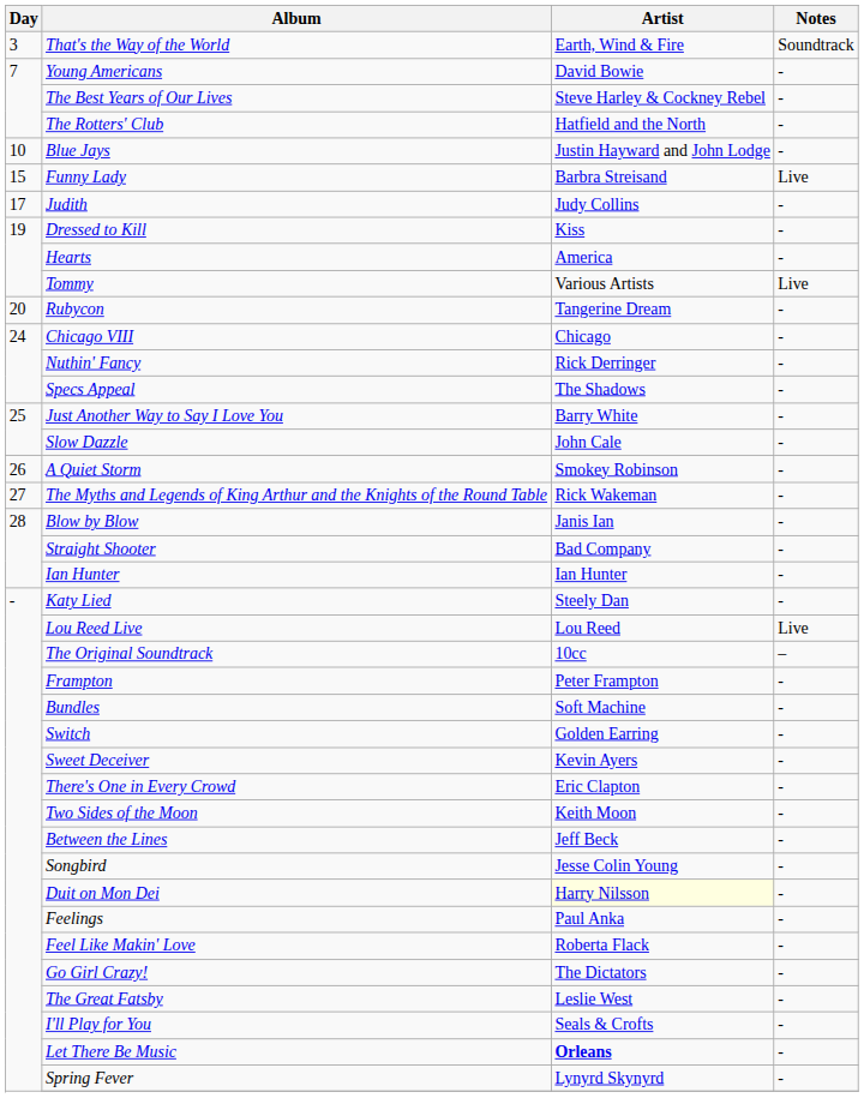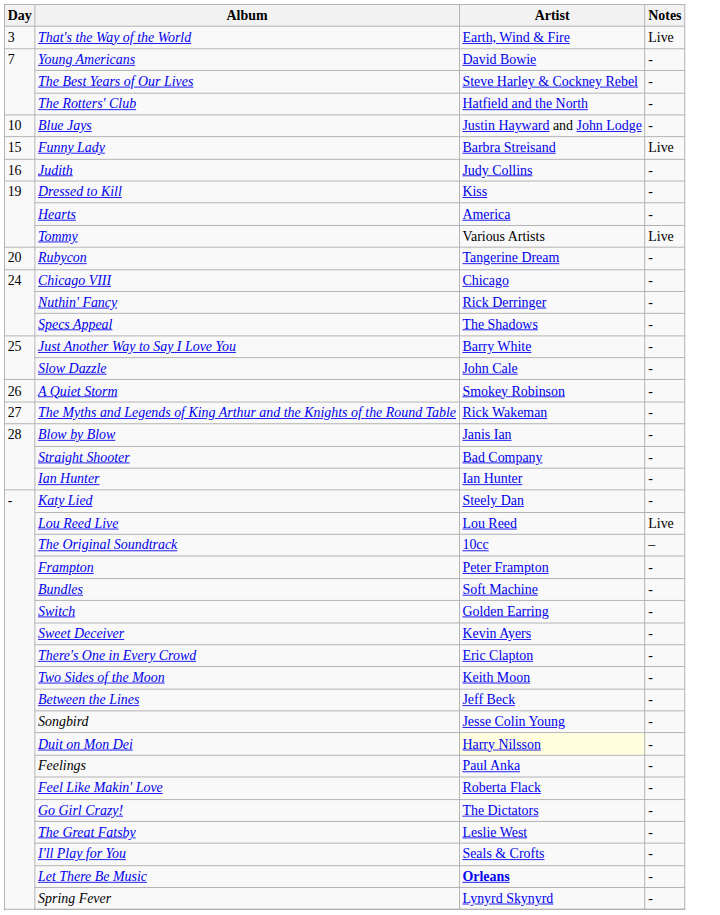 <table class="wikitable">
 <tr>
 <th>Day</th>
 <th>Album</th>
 <th>Artist</th>
 <th>Notes</th>
 </tr>
 <tr>
 <td rowspan="1" valign="top">3</td>
 <td><em><a href='#'>That's the Way of the World</a></em></td>
 <td><a href='#'>Earth, Wind & Fire</a></td>
-<td>Soundtrack</td>
+<td>Live</td>
 </tr>
 <tr>
 <td rowspan="3" valign="top">7</td>
 <td><em><a href='#'>Young Americans</a></em></td>
 <td><a href='#'>David Bowie</a></td>
 <td>-</td>
 </tr>
 <tr>
 <td><em><a href='#'>The Best Years of Our Lives</a></em></td>
 <td><a href='#'>Steve Harley & Cockney Rebel</a></td>
 <td>-</td>
 </tr>
 <tr>
 <td><em><a href='#'>The Rotters' Club</a></em></td>
 <td><a href='#'>Hatfield and the North</a></td>
 <td>-</td>
 </tr>
 <tr>
 <td rowspan="1" valign="top">10</td>
 <td><em><a href='#'>Blue Jays</a></em></td>
 <td><a href='#'>Justin Hayward</a> and <a href='#'>John Lodge</a></td>
 <td>-</td>
 </tr>
 <tr>
 <td rowspan="1" valign="top">15</td>
 <td><em><a href='#'>Funny Lady</a></em></td>
 <td><a href='#'>Barbra Streisand</a></td>
 <td>Live</td>
 </tr>
 <tr>
-<td rowspan="1" valign="top">17</td>
+<td rowspan="1" valign="top">16</td>
 <td><em><a href='#'>Judith</a></em></td>
 <td><a href='#'>Judy Collins</a></td>
 <td>-</td>
 </tr>
 <tr>
 <td rowspan="3" valign="top">19</td>
 <td><em><a href='#'>Dressed to Kill</a></em></td>
 <td><a href='#'>Kiss</a></td>
 <td>-</td>
 </tr>
 <tr>
 <td><em><a href='#'>Hearts</a></em></td>
 <td><a href='#'>America</a></td>
 <td>-</td>
 </tr>
 <tr>
 <td><em><a href='#'>Tommy</a></em></td>
 <td>Various Artists</td>
 <td>Live</td>
 </tr>
 <tr>
 <td rowspan="1" valign="top">20</td>
 <td><em><a href='#'>Rubycon</a></em></td>
 <td><a href='#'>Tangerine Dream</a></td>
 <td>-</td>
 </tr>
 <tr>
 <td rowspan="3" valign="top">24</td>
 <td><em><a href='#'>Chicago VIII</a></em></td>
 <td><a href='#'>Chicago</a></td>
 <td>-</td>
 </tr>
 <tr>
 <td><em><a href='#'>Nuthin' Fancy</a></em></td>
 <td><a href='#'>Rick Derringer</a></td>
 <td>-</td>
 </tr>
 <tr>
 <td><em><a href='#'>Specs Appeal</a></em></td>
 <td><a href='#'>The Shadows</a></td>
 <td>-</td>
 </tr>
 <tr>
 <td rowspan="2" valign="top">25</td>
 <td><em><a href='#'>Just Another Way to Say I Love You</a></em></td>
 <td><a href='#'>Barry White</a></td>
 <td>-</td>
 </tr>
 <tr>
 <td><em><a href='#'>Slow Dazzle</a></em></td>
 <td><a href='#'>John Cale</a></td>
 <td>-</td>
 </tr>
 <tr>
 <td rowspan="1" valign="top">26</td>
 <td><em><a href='#'>A Quiet Storm</a></em></td>
 <td><a href='#'>Smokey Robinson</a></td>
 <td>-</td>
 </tr>
 <tr>
 <td rowspan="1" valign="top">27</td>
 <td><em><a href='#'>The Myths and Legends of King Arthur and the Knights of the Round Table</a></em></td>
 <td><a href='#'>Rick Wakeman</a></td>
 <td>-</td>
 </tr>
 <tr>
 <td rowspan="3" valign="top">28</td>
 <td><em><a href='#'>Blow by Blow</a></em></td>
 <td><a href='#'>Janis Ian</a></td>
 <td>-</td>
 </tr>
 <tr>
 <td><em><a href='#'>Straight Shooter</a></em></td>
 <td><a href='#'>Bad Company</a></td>
 <td>-</td>
 </tr>
 <tr>
 <td><em><a href='#'>Ian Hunter</a></em></td>
 <td><a href='#'>Ian Hunter</a></td>
 <td>-</td>
 </tr>
 <tr>
 <td rowspan="22" valign="top">-</td>
 <td><em><a href='#'>Katy Lied</a></em></td>
 <td><a href='#'>Steely Dan</a></td>
 <td>-</td>
 </tr>
 <tr>
 <td><em><a href='#'>Lou Reed Live</a></em></td>
 <td><a href='#'>Lou Reed</a></td>
 <td>Live</td>
 </tr>
 <tr>
 <td><em><a href='#'>The Original Soundtrack</a></em></td>
 <td><a href='#'>10cc</a></td>
 <td>–</td>
 </tr>
 <tr>
 <td><em><a href='#'>Frampton</a></em></td>
 <td><a href='#'>Peter Frampton</a></td>
 <td>-</td>
 </tr>
 <tr>
 <td><em><a href='#'>Bundles</a></em></td>
 <td><a href='#'>Soft Machine</a></td>
 <td>-</td>
 </tr>
 <tr>
 <td><em><a href='#'>Switch</a></em></td>
 <td><a href='#'>Golden Earring</a></td>
 <td>-</td>
 </tr>
 <tr>
 <td><em><a href='#'>Sweet Deceiver</a></em></td>
 <td><a href='#'>Kevin Ayers</a></td>
 <td>-</td>
 </tr>
 <tr>
 <td><em><a href='#'>There's One in Every Crowd</a></em></td>
 <td><a href='#'>Eric Clapton</a></td>
 <td>-</td>
 </tr>
 <tr>
 <td><em><a href='#'>Two Sides of the Moon</a></em></td>
 <td><a href='#'>Keith Moon</a></td>
 <td>-</td>
 </tr>
 <tr>
 <td><em><a href='#'>Between the Lines</a></em></td>
 <td><a href='#'>Jeff Beck</a></td>
 <td>-</td>
 </tr>
 <tr>
 <td><em>Songbird</em></td>
 <td><a href='#'>Jesse Colin Young</a></td>
 <td>-</td>
 </tr>
 <tr>
 <td><em><a href='#'>Duit on Mon Dei</a></em></td>
 <td style="background: lightyellow;"><a href='#'>Harry Nilsson</a></td>
 <td>-</td>
 </tr>
 <tr>
 <td><em>Feelings</em></td>
 <td><a href='#'>Paul Anka</a></td>
 <td>-</td>
 </tr>
 <tr>
 <td><em><a href='#'>Feel Like Makin' Love</a></em></td>
 <td><a href='#'>Roberta Flack</a></td>
 <td>-</td>
 </tr>
 <tr>
 <td><em><a href='#'>Go Girl Crazy!</a></em></td>
 <td><a href='#'>The Dictators</a></td>
 <td>-</td>
 </tr>
 <tr>
 <td><em><a href='#'>The Great Fatsby</a></em></td>
 <td><a href='#'>Leslie West</a></td>
 <td>-</td>
 </tr>
 <tr>
 <td><em><a href='#'>I'll Play for You</a></em></td>
 <td><a href='#'>Seals & Crofts</a></td>
 <td>-</td>
 </tr>
 <tr>
 <td><em><a href='#'>Let There Be Music</a></em></td>
 <td><strong><a href='#'>Orleans</a></strong></td>
 <td>-</td>
 </tr>
 <tr>
 <td><em>Spring Fever</em></td>
 <td><a href='#'>Lynyrd Skynyrd</a></td>
 <td>-</td>
 </tr>
 <tr>
 </tr>
 </table>
